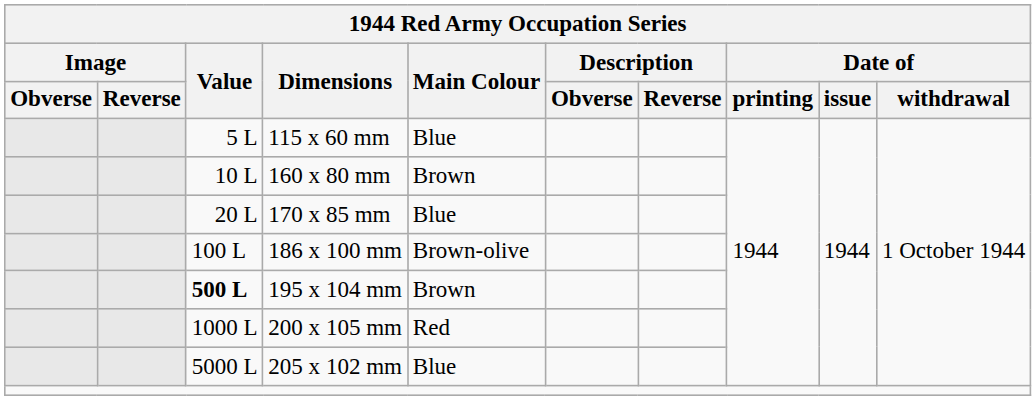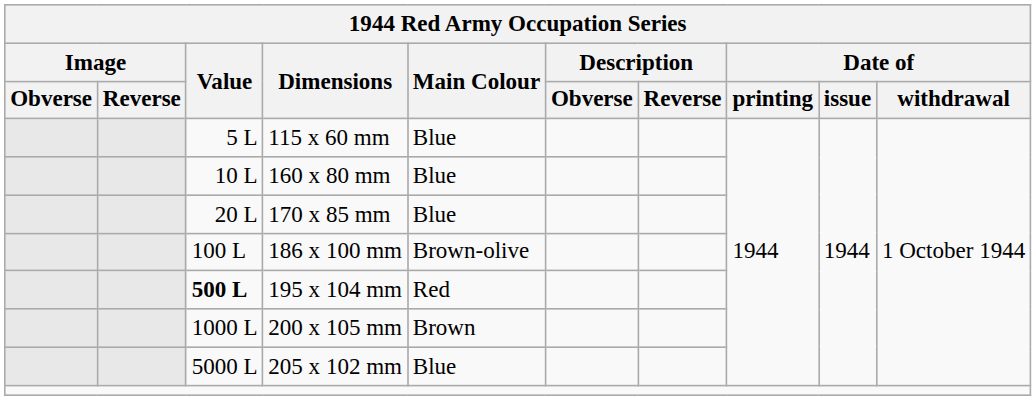 <table class="wikitable" style="font-size: 90%">
 <tr>
 <th colspan=10>1944 Red Army Occupation Series</th>
 </tr>
 <tr>
 <th colspan=2>Image</th>
 <th rowspan=2>Value</th>
 <th rowspan=2>Dimensions</th>
 <th rowspan=2>Main Colour</th>
 <th colspan=2>Description</th>
 <th colspan=3>Date of</th>
 </tr>
 <tr>
 <th>Obverse</th>
 <th>Reverse</th>
 <th>Obverse</th>
 <th>Reverse</th>
 <th>printing</th>
 <th>issue</th>
 <th>withdrawal</th>
 </tr>
 <tr>
 <td align="center" bgcolor="#E8E8E8"></td>
 <td align="center" bgcolor="#E8E8E8"></td>
 <td align=right>5 L</td>
 <td>115 x 60 mm</td>
 <td>Blue</td>
 <td></td>
 <td></td>
 <td rowspan="7">1944</td>
 <td rowspan="7">1944</td>
 <td rowspan="7">1 October 1944</td>
 </tr>
 <tr>
 <td align="center" bgcolor="#E8E8E8"></td>
 <td align="center" bgcolor="#E8E8E8"></td>
 <td align=right>10 L</td>
 <td>160 x 80 mm</td>
-<td>Brown</td>
+<td>Blue</td>
 <td></td>
 <td></td>
 </tr>
 <tr>
 <td align="center" bgcolor="#E8E8E8"></td>
 <td align="center" bgcolor="#E8E8E8"></td>
 <td align=right>20 L</td>
 <td>170 x 85 mm</td>
 <td>Blue</td>
 <td></td>
 <td></td>
 </tr>
 <tr>
 <td align="center" bgcolor="#E8E8E8"></td>
 <td align="center" bgcolor="#E8E8E8"></td>
 <td>100 L</td>
 <td>186 x 100 mm</td>
 <td>Brown-olive</td>
 <td></td>
 <td></td>
 </tr>
 <tr>
 <td align="center" bgcolor="#E8E8E8"></td>
 <td align="center" bgcolor="#E8E8E8"></td>
 <td><strong>500 L</strong></td>
 <td>195 x 104 mm</td>
-<td>Brown</td>
+<td>Red</td>
 <td></td>
 <td></td>
 </tr>
 <tr>
 <td align="center" bgcolor="#E8E8E8"></td>
 <td align="center" bgcolor="#E8E8E8"></td>
 <td>1000 L</td>
 <td>200 x 105 mm</td>
-<td>Red</td>
+<td>Brown</td>
 <td></td>
 <td></td>
 </tr>
 <tr>
 <td align="center" bgcolor="#E8E8E8"></td>
 <td align="center" bgcolor="#E8E8E8"></td>
 <td>5000 L</td>
 <td>205 x 102 mm</td>
 <td>Blue</td>
 <td></td>
 <td></td>
 </tr>
 <tr>
 <td colspan=10></td>
 </tr>
 </table>
